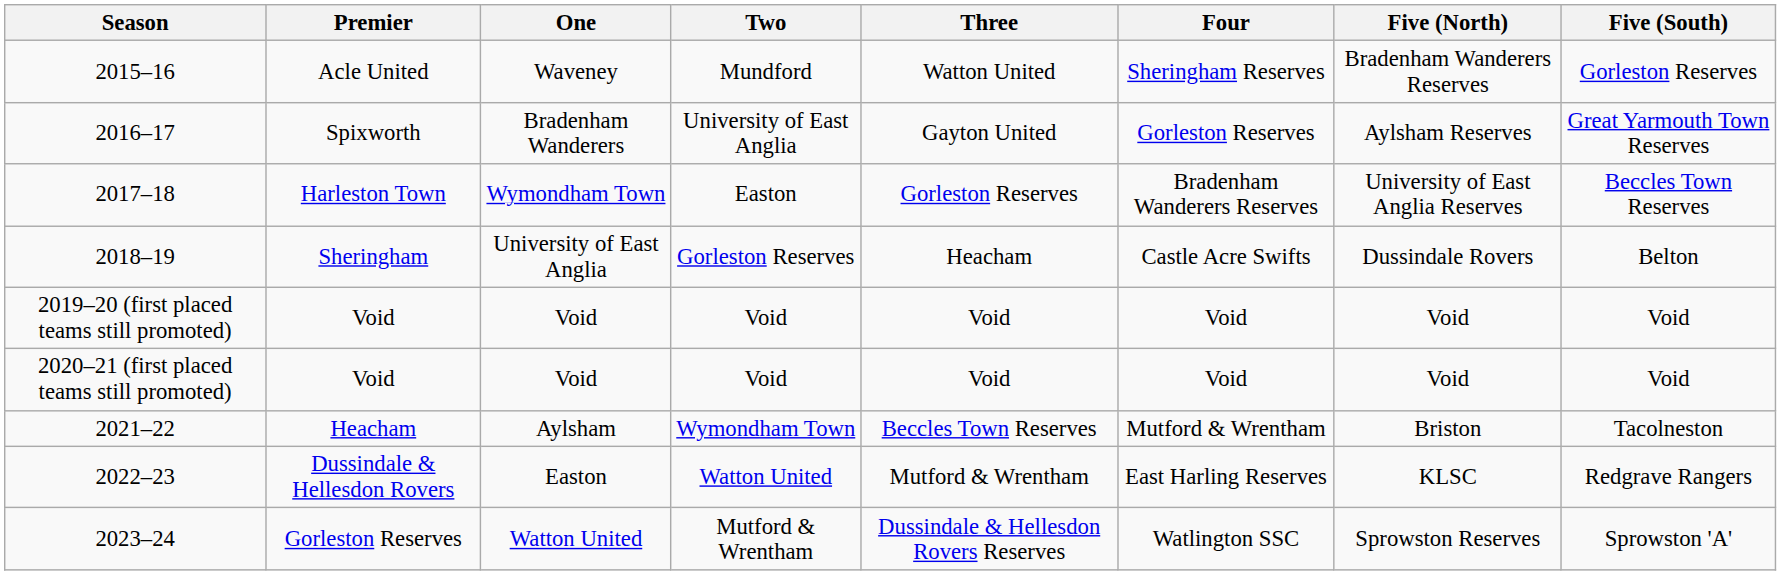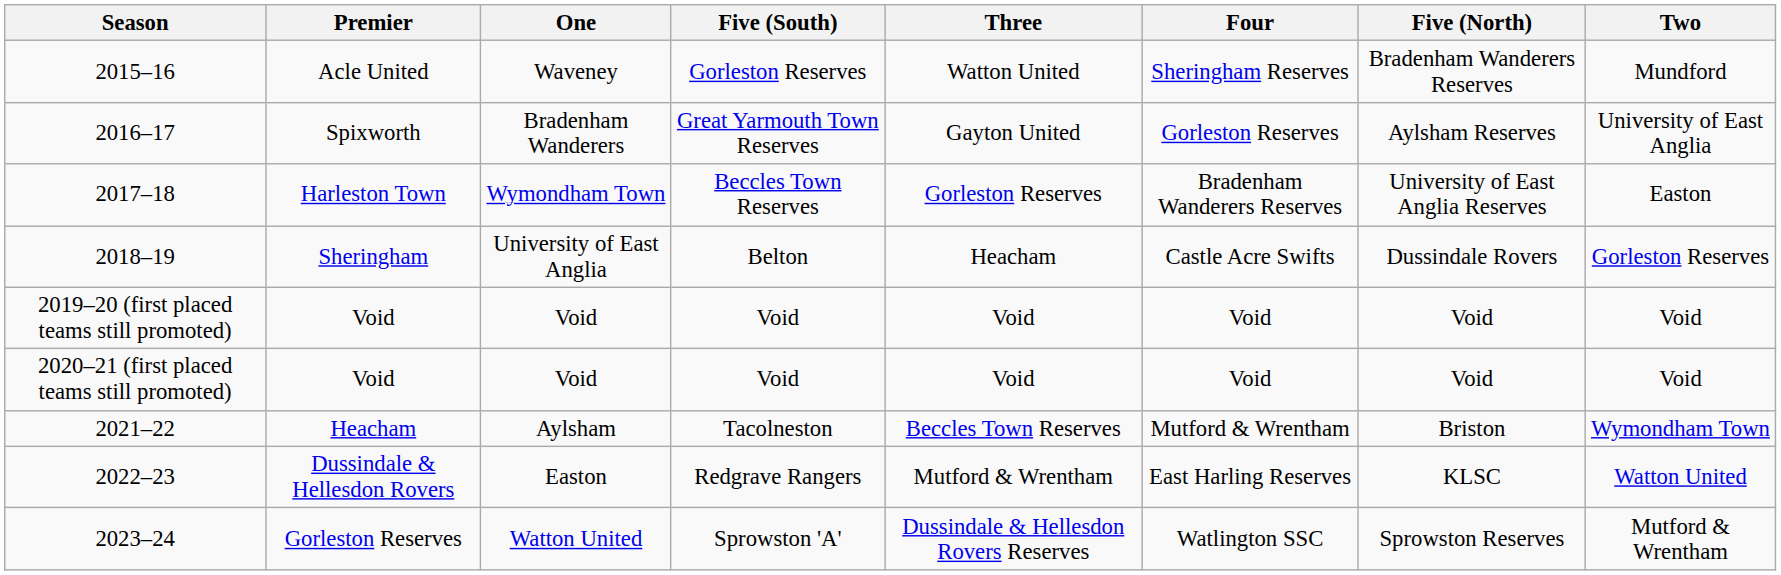 <table class="wikitable" style="text-align: center">
 <tr>
 <th>Season</th>
 <th>Premier</th>
 <th>One</th>
-<th>Two</th>
+<th>Five (South)</th>
 <th>Three</th>
 <th>Four</th>
 <th>Five (North)</th>
-<th>Five (South)</th>
+<th>Two</th>
 </tr>
 <tr>
 <td>2015–16</td>
 <td>Acle United</td>
 <td>Waveney</td>
-<td>Mundford</td>
+<td><a href='#'>Gorleston</a> Reserves</td>
 <td>Watton United</td>
 <td><a href='#'>Sheringham</a> Reserves</td>
 <td>Bradenham Wanderers Reserves</td>
-<td><a href='#'>Gorleston</a> Reserves</td>
+<td>Mundford</td>
 </tr>
 <tr>
 <td>2016–17</td>
 <td>Spixworth</td>
 <td>Bradenham Wanderers</td>
-<td>University of East Anglia</td>
+<td><a href='#'>Great Yarmouth Town</a> Reserves</td>
 <td>Gayton United</td>
 <td><a href='#'>Gorleston</a> Reserves</td>
 <td>Aylsham Reserves</td>
-<td><a href='#'>Great Yarmouth Town</a> Reserves</td>
+<td>University of East Anglia</td>
 </tr>
 <tr>
 <td>2017–18</td>
 <td><a href='#'>Harleston Town</a></td>
 <td><a href='#'>Wymondham Town</a></td>
-<td>Easton</td>
+<td><a href='#'>Beccles Town</a> Reserves</td>
 <td><a href='#'>Gorleston</a> Reserves</td>
 <td>Bradenham Wanderers Reserves</td>
 <td>University of East Anglia Reserves</td>
-<td><a href='#'>Beccles Town</a> Reserves</td>
+<td>Easton</td>
 </tr>
 <tr>
 <td>2018–19</td>
 <td><a href='#'>Sheringham</a></td>
 <td>University of East Anglia</td>
-<td><a href='#'>Gorleston</a> Reserves</td>
+<td>Belton</td>
 <td>Heacham</td>
 <td>Castle Acre Swifts</td>
 <td>Dussindale Rovers</td>
-<td>Belton</td>
+<td><a href='#'>Gorleston</a> Reserves</td>
 </tr>
 <tr>
 <td>2019–20 (first placed teams still promoted)</td>
 <td>Void</td>
 <td>Void</td>
 <td>Void</td>
 <td>Void</td>
 <td>Void</td>
 <td>Void</td>
 <td>Void</td>
 </tr>
 <tr>
 <td>2020–21 (first placed teams still promoted)</td>
 <td>Void</td>
 <td>Void</td>
 <td>Void</td>
 <td>Void</td>
 <td>Void</td>
 <td>Void</td>
 <td>Void</td>
 </tr>
 <tr>
 <td>2021–22</td>
 <td><a href='#'>Heacham</a></td>
 <td>Aylsham</td>
-<td><a href='#'>Wymondham Town</a></td>
+<td>Tacolneston</td>
 <td><a href='#'>Beccles Town</a> Reserves</td>
 <td>Mutford & Wrentham</td>
 <td>Briston</td>
-<td>Tacolneston</td>
+<td><a href='#'>Wymondham Town</a></td>
 </tr>
 <tr>
 <td>2022–23</td>
 <td><a href='#'>Dussindale & Hellesdon Rovers</a></td>
 <td>Easton</td>
-<td><a href='#'>Watton United</a></td>
+<td>Redgrave Rangers</td>
 <td>Mutford & Wrentham</td>
 <td>East Harling Reserves</td>
 <td>KLSC</td>
-<td>Redgrave Rangers</td>
+<td><a href='#'>Watton United</a></td>
 </tr>
 <tr>
 <td>2023–24</td>
 <td><a href='#'>Gorleston</a> Reserves</td>
 <td><a href='#'>Watton United</a></td>
-<td>Mutford & Wrentham</td>
+<td>Sprowston 'A'</td>
 <td><a href='#'>Dussindale & Hellesdon Rovers</a> Reserves</td>
 <td>Watlington SSC</td>
 <td>Sprowston Reserves</td>
-<td>Sprowston 'A'</td>
+<td>Mutford & Wrentham</td>
 </tr>
 </table>
